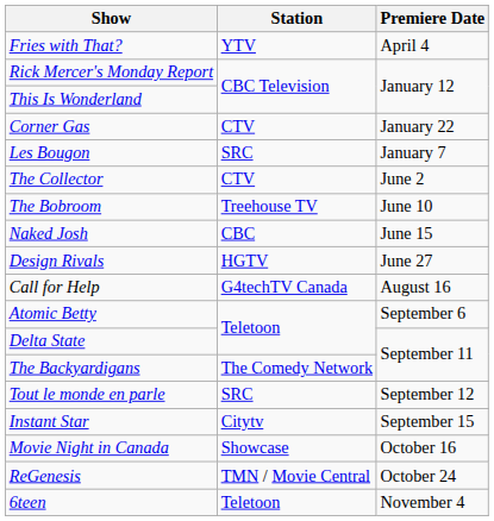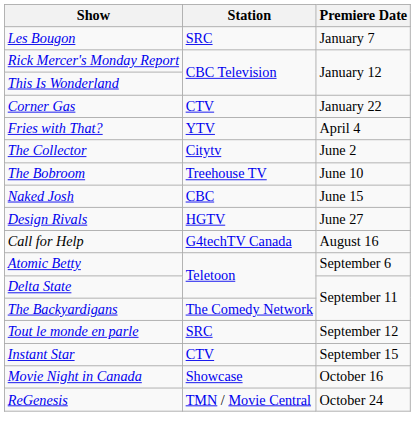 <table class="wikitable">
 <tr>
 <th>Show</th>
 <th>Station</th>
 <th>Premiere Date</th>
 </tr>
 <tr>
-<td><em><a href='#'>Fries with That?</a></em></td>
-<td><a href='#'>YTV</a></td>
-<td>April 4</td>
+<td><em><a href='#'>Les Bougon</a></em></td>
+<td><a href='#'>SRC</a></td>
+<td>January 7</td>
 </tr>
 <tr>
 <td><em><a href='#'>Rick Mercer's Monday Report</a></em></td>
 <td rowspan="2"><a href='#'>CBC Television</a></td>
 <td rowspan="2">January 12</td>
 </tr>
 <tr>
 <td><em><a href='#'>This Is Wonderland</a></em></td>
 </tr>
 <tr>
 <td><em><a href='#'>Corner Gas</a></em></td>
 <td><a href='#'>CTV</a></td>
 <td>January 22</td>
 </tr>
 <tr>
-<td><em><a href='#'>Les Bougon</a></em></td>
-<td><a href='#'>SRC</a></td>
-<td>January 7</td>
+<td><em><a href='#'>Fries with That?</a></em></td>
+<td><a href='#'>YTV</a></td>
+<td>April 4</td>
 </tr>
 <tr>
 <td><em><a href='#'>The Collector</a></em></td>
-<td><a href='#'>CTV</a></td>
+<td><a href='#'>Citytv</a></td>
 <td>June 2</td>
 </tr>
 <tr>
 <td><em><a href='#'>The Bobroom</a></em></td>
 <td><a href='#'>Treehouse TV</a></td>
 <td>June 10</td>
 </tr>
 <tr>
 <td><em><a href='#'>Naked Josh</a></em></td>
 <td><a href='#'>CBC</a></td>
 <td>June 15</td>
 </tr>
 <tr>
 <td><em><a href='#'>Design Rivals</a></em></td>
 <td><a href='#'>HGTV</a></td>
 <td>June 27</td>
 </tr>
 <tr>
 <td><em>Call for Help</em></td>
 <td><a href='#'>G4techTV Canada</a></td>
 <td>August 16</td>
 </tr>
 <tr>
 <td><em><a href='#'>Atomic Betty</a></em></td>
 <td rowspan="2"><a href='#'>Teletoon</a></td>
 <td>September 6</td>
 </tr>
 <tr>
 <td><em><a href='#'>Delta State</a></em></td>
 <td rowspan="2">September 11</td>
 </tr>
 <tr>
 <td><em><a href='#'>The Backyardigans</a></em></td>
 <td><a href='#'>The Comedy Network</a></td>
 </tr>
 <tr>
 <td><em><a href='#'>Tout le monde en parle</a></em></td>
 <td><a href='#'>SRC</a></td>
 <td>September 12</td>
 </tr>
 <tr>
 <td><em><a href='#'>Instant Star</a></em></td>
-<td><a href='#'>Citytv</a></td>
+<td><a href='#'>CTV</a></td>
 <td>September 15</td>
 </tr>
 <tr>
 <td><em><a href='#'>Movie Night in Canada</a></em></td>
 <td><a href='#'>Showcase</a></td>
 <td>October 16</td>
 </tr>
 <tr>
 <td><em><a href='#'>ReGenesis</a></em></td>
 <td><a href='#'>TMN</a> / <a href='#'>Movie Central</a></td>
 <td>October 24</td>
 </tr>
-<tr>
-<td><em><a href='#'>6teen</a></em></td>
-<td><a href='#'>Teletoon</a></td>
-<td>November 4</td>
-</tr>
 </table>
